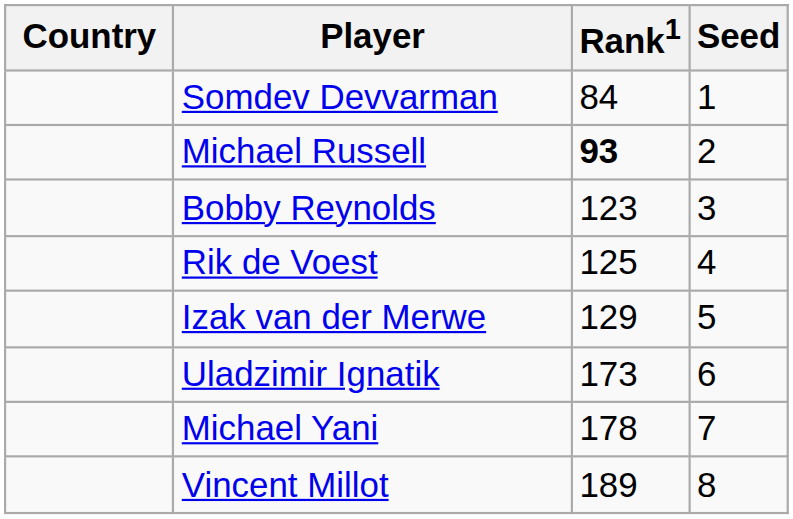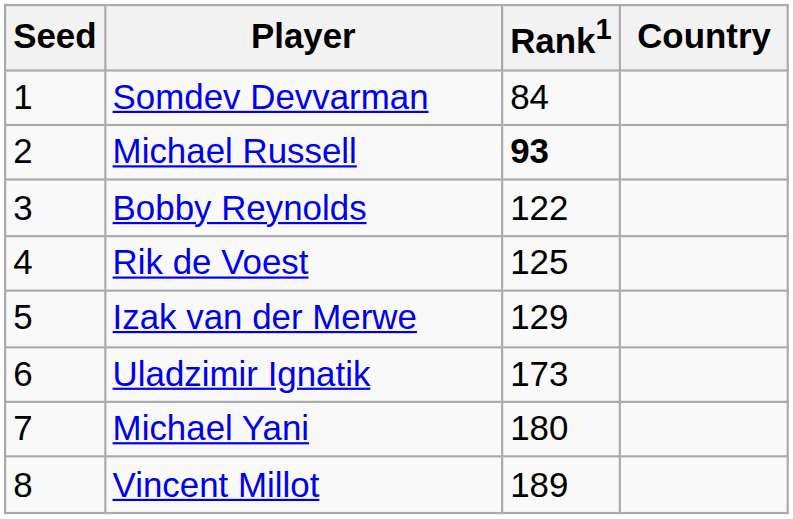 <table class="sortable wikitable">
 <tr>
-<th width="70">Country</th>
+<th>Seed</th>
 <th width="175">Player</th>
 <th>Rank<sup>1</sup></th>
-<th>Seed</th>
+<th width="70">Country</th>
 </tr>
 <tr>
-<td></td>
+<td>1</td>
 <td><a href='#'>Somdev Devvarman</a></td>
 <td>84</td>
-<td>1</td>
+<td></td>
 </tr>
 <tr>
-<td></td>
+<td>2</td>
 <td><a href='#'>Michael Russell</a></td>
 <td><strong>93</strong></td>
-<td>2</td>
+<td></td>
 </tr>
 <tr>
+<td>3</td>
+<td><a href='#'>Bobby Reynolds</a></td>
+<td>122</td>
 <td></td>
-<td><a href='#'>Bobby Reynolds</a></td>
-<td>123</td>
-<td>3</td>
 </tr>
 <tr>
-<td></td>
+<td>4</td>
 <td><a href='#'>Rik de Voest</a></td>
 <td>125</td>
-<td>4</td>
+<td></td>
 </tr>
 <tr>
-<td></td>
+<td>5</td>
 <td><a href='#'>Izak van der Merwe</a></td>
 <td>129</td>
-<td>5</td>
+<td></td>
 </tr>
 <tr>
-<td></td>
+<td>6</td>
 <td><a href='#'>Uladzimir Ignatik</a></td>
 <td>173</td>
-<td>6</td>
+<td></td>
 </tr>
 <tr>
+<td>7</td>
+<td><a href='#'>Michael Yani</a></td>
+<td>180</td>
 <td></td>
-<td><a href='#'>Michael Yani</a></td>
-<td>178</td>
-<td>7</td>
 </tr>
 <tr>
-<td></td>
+<td>8</td>
 <td><a href='#'>Vincent Millot</a></td>
 <td>189</td>
-<td>8</td>
+<td></td>
 </tr>
 </table>
